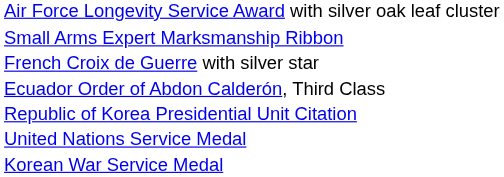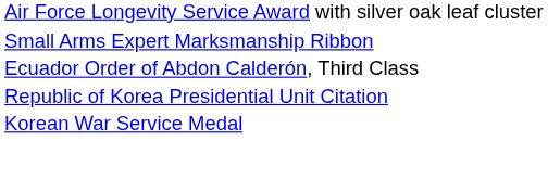 <table>
 <tr>
 <td></td>
 <td><a href='#'>Air Force Longevity Service Award</a> with silver oak leaf cluster</td>
 </tr>
 <tr>
 </tr>
 <tr>
 <td></td>
 <td><a href='#'>Small Arms Expert Marksmanship Ribbon</a></td>
 </tr>
 <tr>
 <td></td>
-<td><a href='#'>French Croix de Guerre</a> with silver star</td>
-</tr>
-<tr>
-<td></td>
 <td><a href='#'>Ecuador Order of Abdon Calderón</a>, Third Class</td>
 </tr>
 <tr>
 <td></td>
 <td><a href='#'>Republic of Korea Presidential Unit Citation</a></td>
 </tr>
 <tr>
 <td></td>
-<td><a href='#'>United Nations Service Medal</a></td>
-</tr>
-<tr>
-<td></td>
 <td><a href='#'>Korean War Service Medal</a></td>
 </tr>
 </table>
